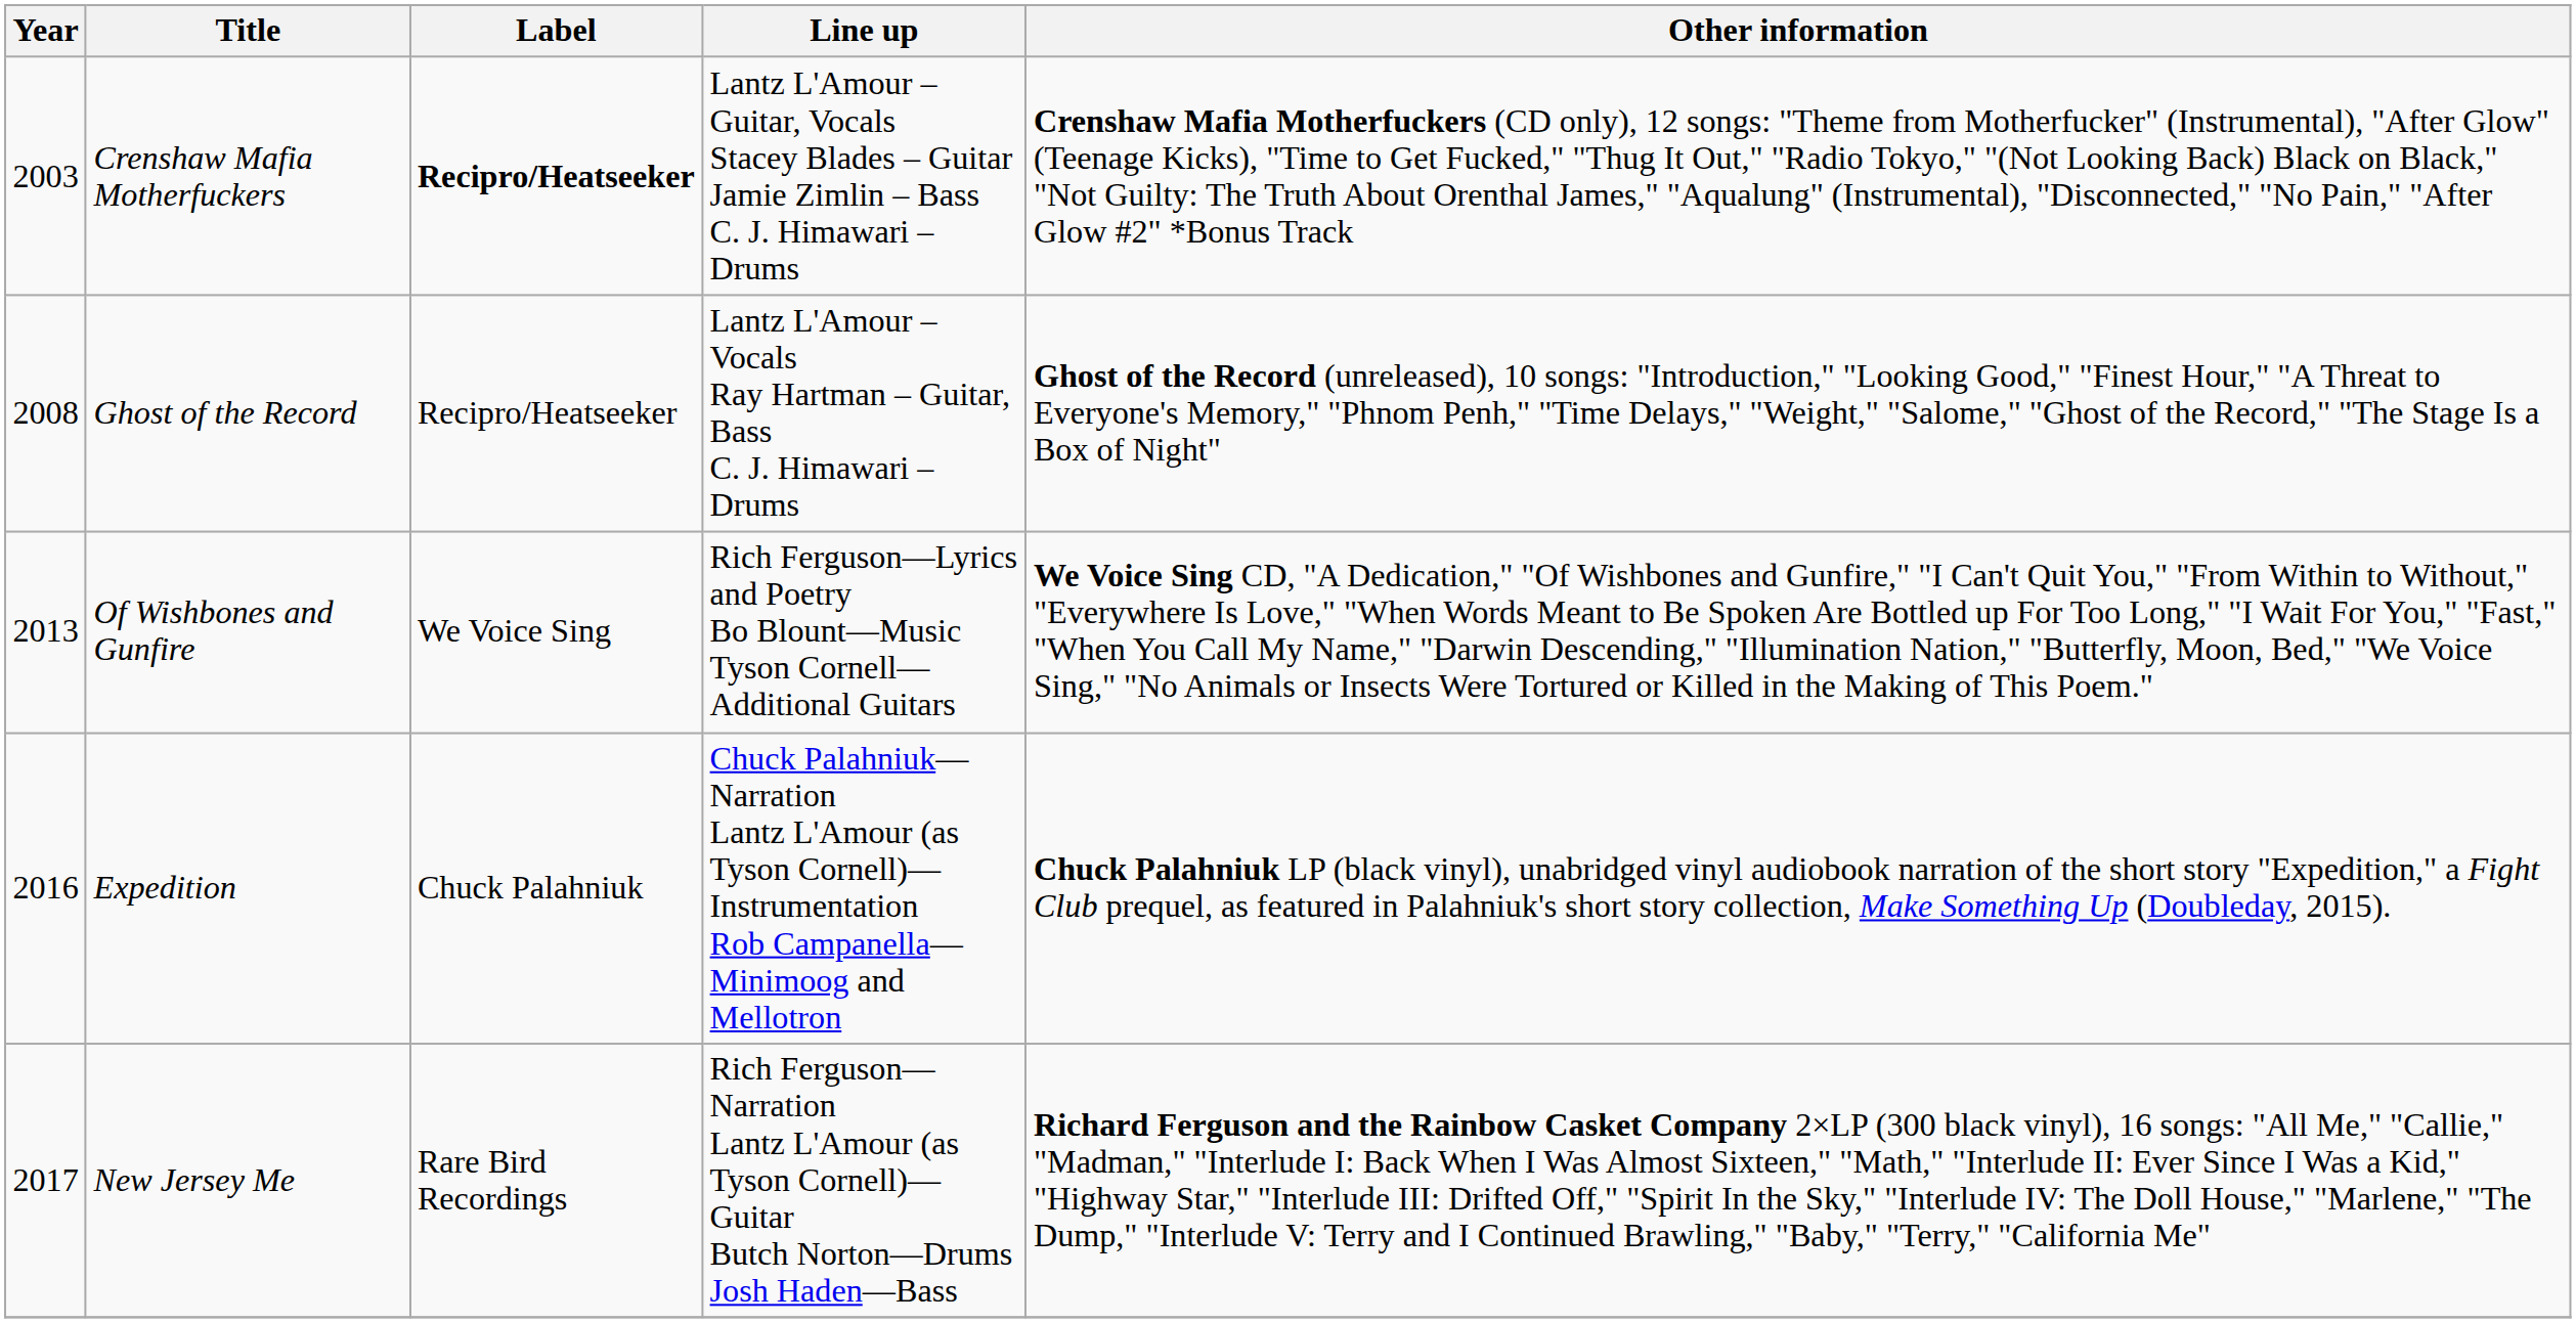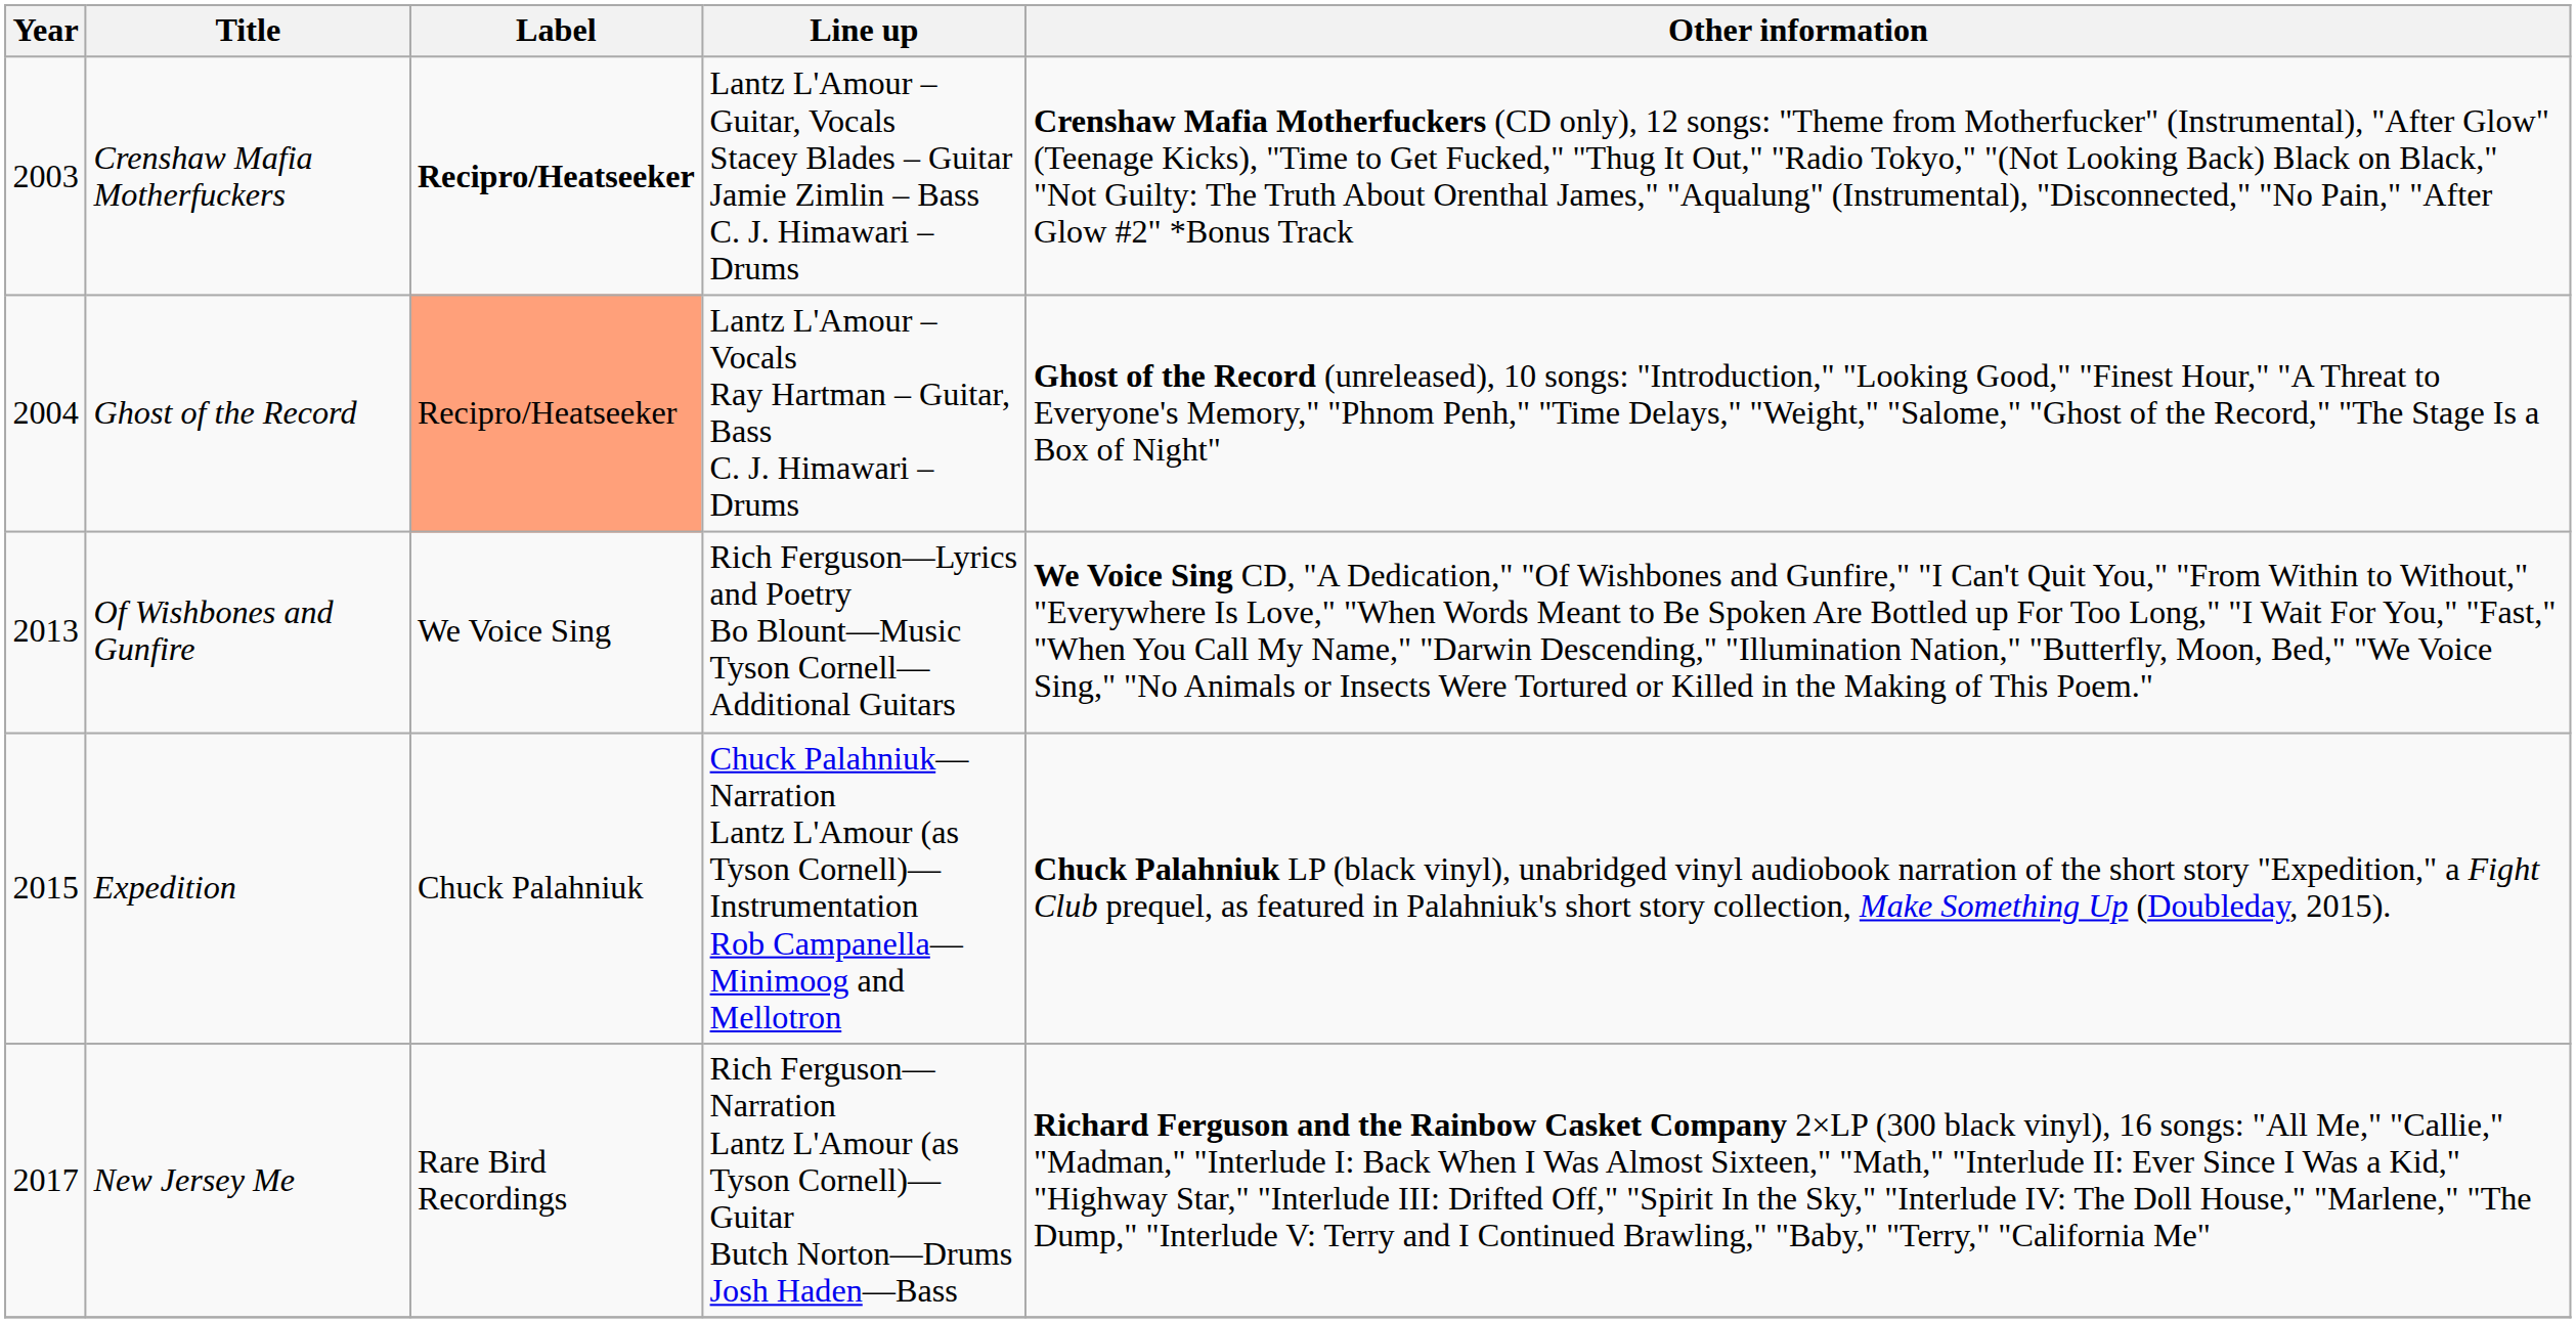 <table class="wikitable">
 <tr>
 <th width="30">Year</th>
 <th style="width:150px;">Title</th>
 <th width="60">Label</th>
 <th style="width:150px;">Line up</th>
 <th>Other information</th>
 </tr>
 <tr>
 <td>2003</td>
 <td><em>Crenshaw Mafia Motherfuckers</em></td>
 <td><strong>Recipro/Heatseeker</strong></td>
 <td>Lantz L'Amour – Guitar, Vocals<br>Stacey Blades – Guitar<br>Jamie Zimlin – Bass<br>C. J. Himawari – Drums</td>
 <td><strong>Crenshaw Mafia Motherfuckers</strong> (CD only), 12 songs: "Theme from Motherfucker" (Instrumental), "After Glow" (Teenage Kicks), "Time to Get Fucked," "Thug It Out," "Radio Tokyo," "(Not Looking Back) Black on Black," "Not Guilty: The Truth About Orenthal James," "Aqualung" (Instrumental), "Disconnected," "No Pain," "After Glow #2" *Bonus Track</td>
 </tr>
 <tr>
-<td>2008</td>
+<td>2004</td>
 <td><em>Ghost of the Record</em></td>
-<td>Recipro/Heatseeker</td>
+<td style="background: lightsalmon;">Recipro/Heatseeker</td>
 <td>Lantz L'Amour – Vocals<br>Ray Hartman – Guitar, Bass<br>C. J. Himawari – Drums</td>
 <td><strong>Ghost of the Record</strong> (unreleased), 10 songs: "Introduction," "Looking Good," "Finest Hour," "A Threat to Everyone's Memory," "Phnom Penh," "Time Delays," "Weight," "Salome," "Ghost of the Record," "The Stage Is a Box of Night"</td>
 </tr>
 <tr>
 <td>2013</td>
 <td><em>Of Wishbones and Gunfire</em></td>
 <td>We Voice Sing</td>
 <td>Rich Ferguson—Lyrics and Poetry<br>Bo Blount—Music<br>Tyson Cornell—Additional Guitars</td>
 <td><strong>We Voice Sing</strong> CD, "A Dedication," "Of Wishbones and Gunfire," "I Can't Quit You," "From Within to Without," "Everywhere Is Love," "When Words Meant to Be Spoken Are Bottled up For Too Long," "I Wait For You," "Fast," "When You Call My Name," "Darwin Descending," "Illumination Nation," "Butterfly, Moon, Bed," "We Voice Sing," "No Animals or Insects Were Tortured or Killed in the Making of This Poem."</td>
 </tr>
 <tr>
-<td>2016</td>
+<td>2015</td>
 <td><em>Expedition</em></td>
 <td>Chuck Palahniuk</td>
 <td><a href='#'>Chuck Palahniuk</a>—Narration<br>Lantz L'Amour (as Tyson Cornell)—Instrumentation<br><a href='#'>Rob Campanella</a>—<a href='#'>Minimoog</a> and <a href='#'>Mellotron</a></td>
 <td><strong>Chuck Palahniuk</strong> LP (black vinyl), unabridged vinyl audiobook narration of the short story "Expedition," a <em>Fight Club</em> prequel, as featured in Palahniuk's short story collection, <em><a href='#'>Make Something Up</a></em> (<a href='#'>Doubleday</a>, 2015).</td>
 </tr>
 <tr>
 <td>2017</td>
 <td><em>New Jersey Me</em></td>
 <td>Rare Bird Recordings</td>
 <td>Rich Ferguson—Narration<br>Lantz L'Amour (as Tyson Cornell)—Guitar<br>Butch Norton—Drums<br><a href='#'>Josh Haden</a>—Bass</td>
 <td><strong>Richard Ferguson and the Rainbow Casket Company</strong> 2×LP (300 black vinyl), 16 songs: "All Me," "Callie," "Madman," "Interlude I: Back When I Was Almost Sixteen," "Math," "Interlude II: Ever Since I Was a Kid," "Highway Star," "Interlude III: Drifted Off," "Spirit In the Sky," "Interlude IV: The Doll House," "Marlene," "The Dump," "Interlude V: Terry and I Continued Brawling," "Baby," "Terry," "California Me"</td>
 </tr>
 <tr>
 </tr>
 </table>
